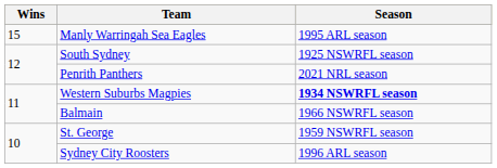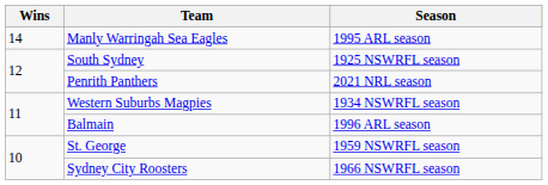 <table class="wikitable" style="width:100%">
 <tr style="background:#bdb76b;">
 <th>Wins</th>
 <th>Team</th>
 <th>Season</th>
 </tr>
 <tr>
-<td>15</td>
+<td>14</td>
 <td><a href='#'>Manly Warringah Sea Eagles</a></td>
 <td><a href='#'>1995 ARL season</a></td>
 </tr>
 <tr>
 <td rowspan="2">12</td>
 <td><a href='#'>South Sydney</a></td>
 <td><a href='#'>1925 NSWRFL season</a></td>
 </tr>
 <tr>
 <td><a href='#'>Penrith Panthers</a></td>
 <td><a href='#'>2021 NRL season</a></td>
 </tr>
 <tr>
 <td rowspan="2">11</td>
 <td><a href='#'>Western Suburbs Magpies</a></td>
-<td><strong><a href='#'>1934 NSWRFL season</a></strong></td>
+<td><a href='#'>1934 NSWRFL season</a></td>
 </tr>
 <tr>
 <td><a href='#'>Balmain</a></td>
-<td><a href='#'>1966 NSWRFL season</a></td>
+<td><a href='#'>1996 ARL season</a></td>
 </tr>
 <tr>
 <td rowspan="2">10</td>
 <td><a href='#'>St. George</a></td>
 <td><a href='#'>1959 NSWRFL season</a></td>
 </tr>
 <tr>
 <td><a href='#'>Sydney City Roosters</a></td>
-<td><a href='#'>1996 ARL season</a></td>
+<td><a href='#'>1966 NSWRFL season</a></td>
 </tr>
 </table>
